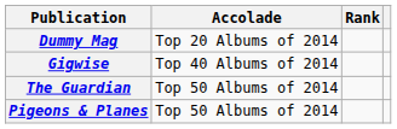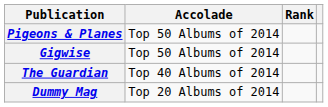 <table class="wikitable sortable plainrowheaders">
 <tr>
 <th>Publication</th>
 <th>Accolade</th>
 <th>Rank</th>
 <th class="unsortable"></th>
 </tr>
 <tr>
+<th scope="row"><em><a href='#'>Pigeons & Planes</a></em></th>
+<td>Top 50 Albums of 2014</td>
+<td></td>
+<td></td>
+</tr>
+<tr>
+<th scope="row"><em><a href='#'>Gigwise</a></em></th>
+<td>Top 50 Albums of 2014</td>
+<td></td>
+<td></td>
+</tr>
+<tr>
+<th scope="row"><em><a href='#'>The Guardian</a></em></th>
+<td>Top 40 Albums of 2014</td>
+<td></td>
+<td></td>
+</tr>
+<tr>
 <th scope="row"><em><a href='#'>Dummy Mag</a></em></th>
 <td>Top 20 Albums of 2014</td>
 <td></td>
 <td></td>
 </tr>
-<tr>
-<th scope="row"><em><a href='#'>Gigwise</a></em></th>
-<td>Top 40 Albums of 2014</td>
-<td></td>
-<td></td>
-</tr>
-<tr>
-<th scope="row"><em><a href='#'>The Guardian</a></em></th>
-<td>Top 50 Albums of 2014</td>
-<td></td>
-<td></td>
-</tr>
-<tr>
-<th scope="row"><em><a href='#'>Pigeons & Planes</a></em></th>
-<td>Top 50 Albums of 2014</td>
-<td></td>
-<td></td>
-</tr>
 </table>
